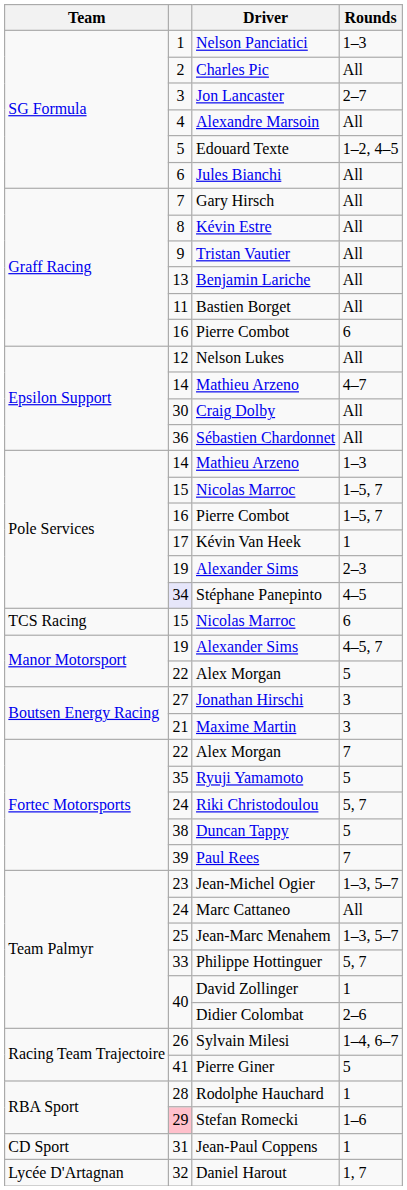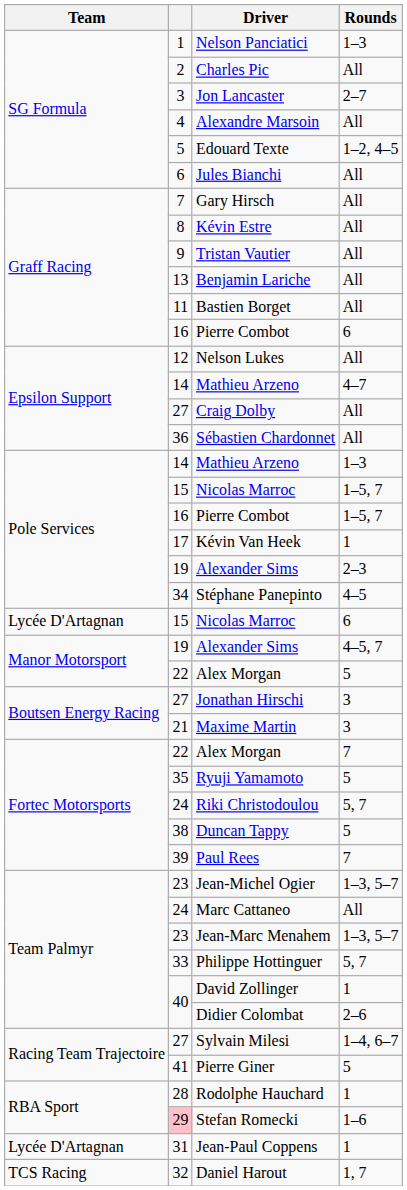 <table class="wikitable" style="font-size: 85%;">
 <tr>
 <th>Team</th>
 <th></th>
 <th>Driver</th>
 <th>Rounds</th>
 </tr>
 <tr>
 <td rowspan=6> <a href='#'>SG Formula</a></td>
 <td align=center>1</td>
 <td> <a href='#'>Nelson Panciatici</a></td>
 <td>1–3</td>
 </tr>
 <tr>
 <td align=center>2</td>
 <td> <a href='#'>Charles Pic</a></td>
 <td>All</td>
 </tr>
 <tr>
 <td align=center>3</td>
 <td> <a href='#'>Jon Lancaster</a></td>
 <td>2–7</td>
 </tr>
 <tr>
 <td align=center>4</td>
 <td> <a href='#'>Alexandre Marsoin</a></td>
 <td>All</td>
 </tr>
 <tr>
 <td align=center>5</td>
 <td> Edouard Texte</td>
 <td>1–2, 4–5</td>
 </tr>
 <tr>
 <td align=center>6</td>
 <td> <a href='#'>Jules Bianchi</a></td>
 <td>All</td>
 </tr>
 <tr>
 <td rowspan=6> <a href='#'>Graff Racing</a></td>
 <td align=center>7</td>
 <td> Gary Hirsch</td>
 <td>All</td>
 </tr>
 <tr>
 <td align=center>8</td>
 <td> <a href='#'>Kévin Estre</a></td>
 <td>All</td>
 </tr>
 <tr>
 <td align=center>9</td>
 <td> <a href='#'>Tristan Vautier</a></td>
 <td>All</td>
 </tr>
 <tr>
 <td align=center>13</td>
 <td> <a href='#'>Benjamin Lariche</a></td>
 <td>All</td>
 </tr>
 <tr>
 <td align=center>11</td>
 <td> Bastien Borget</td>
 <td>All</td>
 </tr>
 <tr>
 <td align=center>16</td>
 <td> Pierre Combot</td>
 <td>6</td>
 </tr>
 <tr>
 <td rowspan=4> <a href='#'>Epsilon Support</a></td>
 <td align=center>12</td>
 <td> Nelson Lukes</td>
 <td>All</td>
 </tr>
 <tr>
 <td align=center>14</td>
 <td> <a href='#'>Mathieu Arzeno</a></td>
 <td>4–7</td>
 </tr>
 <tr>
-<td align=center>30</td>
+<td align=center>27</td>
 <td> <a href='#'>Craig Dolby</a></td>
 <td>All</td>
 </tr>
 <tr>
 <td align=center>36</td>
 <td nowrap> <a href='#'>Sébastien Chardonnet</a></td>
 <td>All</td>
 </tr>
 <tr>
 <td rowspan=6> Pole Services</td>
 <td align=center>14</td>
 <td> <a href='#'>Mathieu Arzeno</a></td>
 <td>1–3</td>
 </tr>
 <tr>
 <td align=center>15</td>
 <td> <a href='#'>Nicolas Marroc</a></td>
 <td>1–5, 7</td>
 </tr>
 <tr>
 <td align=center>16</td>
 <td> Pierre Combot</td>
 <td>1–5, 7</td>
 </tr>
 <tr>
 <td align=center>17</td>
 <td> Kévin Van Heek</td>
 <td>1</td>
 </tr>
 <tr>
 <td align=center>19</td>
 <td> <a href='#'>Alexander Sims</a></td>
 <td>2–3</td>
 </tr>
 <tr>
-<td align=center style="background: lavender;">34</td>
+<td align=center>34</td>
 <td> Stéphane Panepinto</td>
 <td>4–5</td>
 </tr>
 <tr>
-<td> TCS Racing</td>
+<td> Lycée D'Artagnan</td>
 <td align=center>15</td>
 <td> <a href='#'>Nicolas Marroc</a></td>
 <td>6</td>
 </tr>
 <tr>
 <td rowspan=2> <a href='#'>Manor Motorsport</a></td>
 <td align=center>19</td>
 <td> <a href='#'>Alexander Sims</a></td>
 <td>4–5, 7</td>
 </tr>
 <tr>
 <td align=center>22</td>
 <td> Alex Morgan</td>
 <td>5</td>
 </tr>
 <tr>
 <td rowspan=2 nowrap> <a href='#'>Boutsen Energy Racing</a></td>
 <td align=center>27</td>
 <td> <a href='#'>Jonathan Hirschi</a></td>
 <td>3</td>
 </tr>
 <tr>
 <td align=center>21</td>
 <td> <a href='#'>Maxime Martin</a></td>
 <td>3</td>
 </tr>
 <tr>
 <td rowspan=5> <a href='#'>Fortec Motorsports</a></td>
 <td align=center>22</td>
 <td> Alex Morgan</td>
 <td>7</td>
 </tr>
 <tr>
 <td align=center>35</td>
 <td> <a href='#'>Ryuji Yamamoto</a></td>
 <td>5</td>
 </tr>
 <tr>
 <td align=center>24</td>
 <td> <a href='#'>Riki Christodoulou</a></td>
 <td>5, 7</td>
 </tr>
 <tr>
 <td align=center>38</td>
 <td> <a href='#'>Duncan Tappy</a></td>
 <td>5</td>
 </tr>
 <tr>
 <td align=center>39</td>
 <td> <a href='#'>Paul Rees</a></td>
 <td>7</td>
 </tr>
 <tr>
 <td rowspan=6> Team Palmyr</td>
 <td align=center>23</td>
 <td> Jean-Michel Ogier</td>
 <td>1–3, 5–7</td>
 </tr>
 <tr>
 <td align=center>24</td>
 <td> Marc Cattaneo</td>
 <td>All</td>
 </tr>
 <tr>
-<td align=center>25</td>
+<td align=center>23</td>
 <td> Jean-Marc Menahem</td>
 <td>1–3, 5–7</td>
 </tr>
 <tr>
 <td align=center>33</td>
 <td> Philippe Hottinguer</td>
 <td>5, 7</td>
 </tr>
 <tr>
 <td align=center rowspan=2>40</td>
 <td> David Zollinger</td>
 <td>1</td>
 </tr>
 <tr>
 <td> Didier Colombat</td>
 <td>2–6</td>
 </tr>
 <tr>
 <td rowspan=2 nowrap> Racing Team Trajectoire</td>
-<td align=center>26</td>
+<td align=center>27</td>
 <td> Sylvain Milesi</td>
 <td>1–4, 6–7</td>
 </tr>
 <tr>
 <td align=center>41</td>
 <td> Pierre Giner</td>
 <td>5</td>
 </tr>
 <tr>
 <td rowspan=2> RBA Sport</td>
 <td align=center>28</td>
 <td> Rodolphe Hauchard</td>
 <td>1</td>
 </tr>
 <tr>
 <td align=center style="background: pink;">29</td>
 <td> Stefan Romecki</td>
 <td>1–6</td>
 </tr>
 <tr>
-<td> CD Sport</td>
+<td> Lycée D'Artagnan</td>
 <td align=center>31</td>
 <td> Jean-Paul Coppens</td>
 <td>1</td>
 </tr>
 <tr>
-<td> Lycée D'Artagnan</td>
+<td> TCS Racing</td>
 <td align=center>32</td>
 <td> Daniel Harout</td>
 <td>1, 7</td>
 </tr>
 <tr>
 </tr>
 </table>
